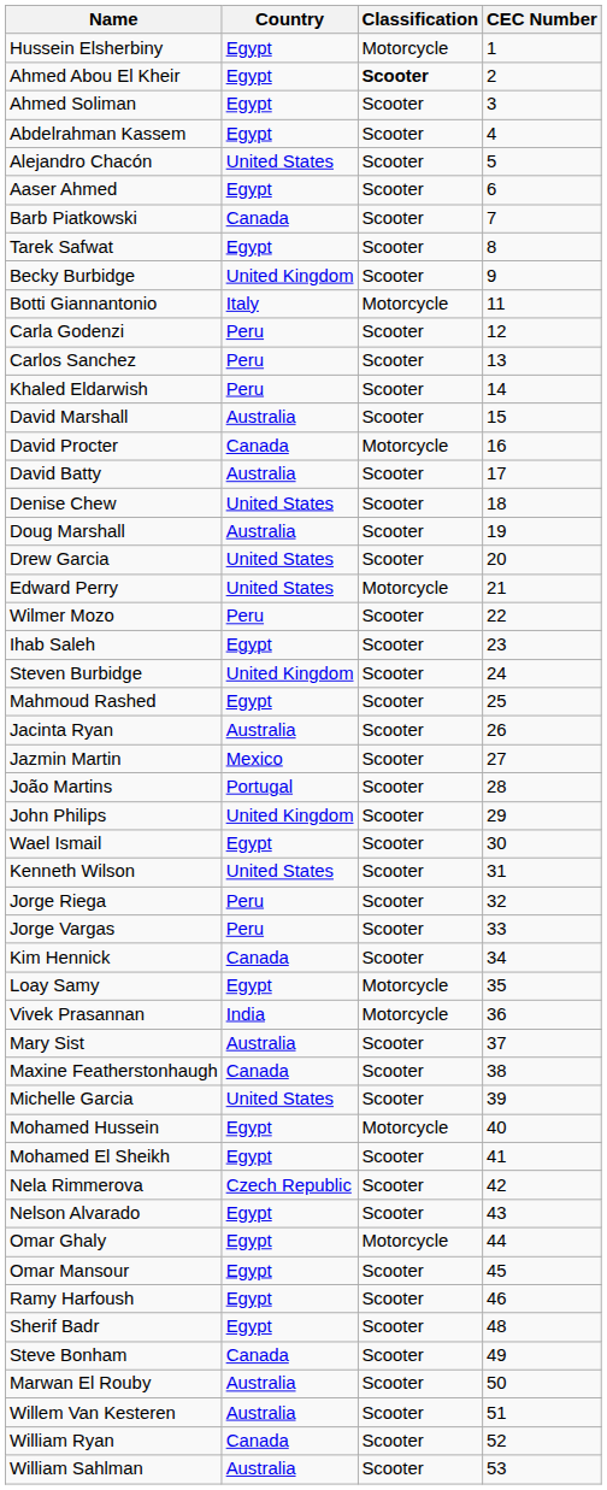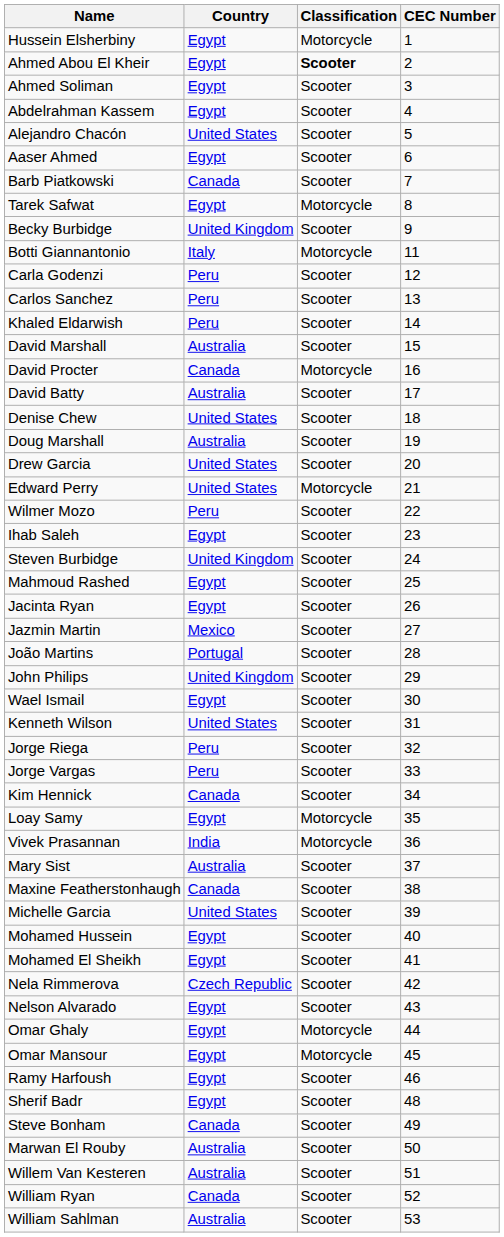 <table class="wikitable">
 <tr>
 <th>Name</th>
 <th>Country</th>
 <th>Classification</th>
 <th>CEC Number</th>
 </tr>
 <tr>
 <td>Hussein Elsherbiny</td>
 <td> <a href='#'>Egypt</a></td>
 <td>Motorcycle</td>
 <td>1</td>
 </tr>
 <tr>
 <td>Ahmed Abou El Kheir</td>
 <td> <a href='#'>Egypt</a></td>
 <td><strong>Scooter</strong></td>
 <td>2</td>
 </tr>
 <tr>
 <td>Ahmed Soliman</td>
 <td> <a href='#'>Egypt</a></td>
 <td>Scooter</td>
 <td>3</td>
 </tr>
 <tr>
 <td>Abdelrahman Kassem</td>
 <td> <a href='#'>Egypt</a></td>
 <td>Scooter</td>
 <td>4</td>
 </tr>
 <tr>
 <td>Alejandro Chacón</td>
 <td> <a href='#'>United States</a></td>
 <td>Scooter</td>
 <td>5</td>
 </tr>
 <tr>
 <td>Aaser Ahmed</td>
 <td> <a href='#'>Egypt</a></td>
 <td>Scooter</td>
 <td>6</td>
 </tr>
 <tr>
 <td>Barb Piatkowski</td>
 <td> <a href='#'>Canada</a></td>
 <td>Scooter</td>
 <td>7</td>
 </tr>
 <tr>
 <td>Tarek Safwat</td>
 <td> <a href='#'>Egypt</a></td>
-<td>Scooter</td>
+<td>Motorcycle</td>
 <td>8</td>
 </tr>
 <tr>
 <td>Becky Burbidge</td>
 <td> <a href='#'>United Kingdom</a></td>
 <td>Scooter</td>
 <td>9</td>
 </tr>
 <tr>
 <td>Botti Giannantonio</td>
 <td> <a href='#'>Italy</a></td>
 <td>Motorcycle</td>
 <td>11</td>
 </tr>
 <tr>
 <td>Carla Godenzi</td>
 <td> <a href='#'>Peru</a></td>
 <td>Scooter</td>
 <td>12</td>
 </tr>
 <tr>
 <td>Carlos Sanchez</td>
 <td> <a href='#'>Peru</a></td>
 <td>Scooter</td>
 <td>13</td>
 </tr>
 <tr>
 <td>Khaled Eldarwish</td>
 <td> <a href='#'>Peru</a></td>
 <td>Scooter</td>
 <td>14</td>
 </tr>
 <tr>
 <td>David Marshall</td>
 <td> <a href='#'>Australia</a></td>
 <td>Scooter</td>
 <td>15</td>
 </tr>
 <tr>
 <td>David Procter</td>
 <td> <a href='#'>Canada</a></td>
 <td>Motorcycle</td>
 <td>16</td>
 </tr>
 <tr>
 <td>David Batty</td>
 <td> <a href='#'>Australia</a></td>
 <td>Scooter</td>
 <td>17</td>
 </tr>
 <tr>
 <td>Denise Chew</td>
 <td> <a href='#'>United States</a></td>
 <td>Scooter</td>
 <td>18</td>
 </tr>
 <tr>
 <td>Doug Marshall</td>
 <td> <a href='#'>Australia</a></td>
 <td>Scooter</td>
 <td>19</td>
 </tr>
 <tr>
 <td>Drew Garcia</td>
 <td> <a href='#'>United States</a></td>
 <td>Scooter</td>
 <td>20</td>
 </tr>
 <tr>
 <td>Edward Perry</td>
 <td> <a href='#'>United States</a></td>
 <td>Motorcycle</td>
 <td>21</td>
 </tr>
 <tr>
 <td>Wilmer Mozo</td>
 <td> <a href='#'>Peru</a></td>
 <td>Scooter</td>
 <td>22</td>
 </tr>
 <tr>
 <td>Ihab Saleh</td>
 <td> <a href='#'>Egypt</a></td>
 <td>Scooter</td>
 <td>23</td>
 </tr>
 <tr>
 <td>Steven Burbidge</td>
 <td> <a href='#'>United Kingdom</a></td>
 <td>Scooter</td>
 <td>24</td>
 </tr>
 <tr>
 <td>Mahmoud Rashed</td>
 <td> <a href='#'>Egypt</a></td>
 <td>Scooter</td>
 <td>25</td>
 </tr>
 <tr>
 <td>Jacinta Ryan</td>
-<td> <a href='#'>Australia</a></td>
+<td> <a href='#'>Egypt</a></td>
 <td>Scooter</td>
 <td>26</td>
 </tr>
 <tr>
 <td>Jazmin Martin</td>
 <td> <a href='#'>Mexico</a></td>
 <td>Scooter</td>
 <td>27</td>
 </tr>
 <tr>
 <td>João Martins</td>
 <td> <a href='#'>Portugal</a></td>
 <td>Scooter</td>
 <td>28</td>
 </tr>
 <tr>
 <td>John Philips</td>
 <td> <a href='#'>United Kingdom</a></td>
 <td>Scooter</td>
 <td>29</td>
 </tr>
 <tr>
 <td>Wael Ismail</td>
 <td> <a href='#'>Egypt</a></td>
 <td>Scooter</td>
 <td>30</td>
 </tr>
 <tr>
 <td>Kenneth Wilson</td>
 <td> <a href='#'>United States</a></td>
 <td>Scooter</td>
 <td>31</td>
 </tr>
 <tr>
 <td>Jorge Riega</td>
 <td> <a href='#'>Peru</a></td>
 <td>Scooter</td>
 <td>32</td>
 </tr>
 <tr>
 <td>Jorge Vargas</td>
 <td> <a href='#'>Peru</a></td>
 <td>Scooter</td>
 <td>33</td>
 </tr>
 <tr>
 <td>Kim Hennick</td>
 <td> <a href='#'>Canada</a></td>
 <td>Scooter</td>
 <td>34</td>
 </tr>
 <tr>
 <td>Loay Samy</td>
 <td> <a href='#'>Egypt</a></td>
 <td>Motorcycle</td>
 <td>35</td>
 </tr>
 <tr>
 <td>Vivek Prasannan</td>
 <td> <a href='#'>India</a></td>
 <td>Motorcycle</td>
 <td>36</td>
 </tr>
 <tr>
 <td>Mary Sist</td>
 <td> <a href='#'>Australia</a></td>
 <td>Scooter</td>
 <td>37</td>
 </tr>
 <tr>
 <td>Maxine Featherstonhaugh</td>
 <td> <a href='#'>Canada</a></td>
 <td>Scooter</td>
 <td>38</td>
 </tr>
 <tr>
 <td>Michelle Garcia</td>
 <td> <a href='#'>United States</a></td>
 <td>Scooter</td>
 <td>39</td>
 </tr>
 <tr>
 <td>Mohamed Hussein</td>
 <td> <a href='#'>Egypt</a></td>
-<td>Motorcycle</td>
+<td>Scooter</td>
 <td>40</td>
 </tr>
 <tr>
 <td>Mohamed El Sheikh</td>
 <td> <a href='#'>Egypt</a></td>
 <td>Scooter</td>
 <td>41</td>
 </tr>
 <tr>
 <td>Nela Rimmerova</td>
 <td> <a href='#'>Czech Republic</a></td>
 <td>Scooter</td>
 <td>42</td>
 </tr>
 <tr>
 <td>Nelson Alvarado</td>
 <td> <a href='#'>Egypt</a></td>
 <td>Scooter</td>
 <td>43</td>
 </tr>
 <tr>
 <td>Omar Ghaly</td>
 <td> <a href='#'>Egypt</a></td>
 <td>Motorcycle</td>
 <td>44</td>
 </tr>
 <tr>
 <td>Omar Mansour</td>
 <td> <a href='#'>Egypt</a></td>
-<td>Scooter</td>
+<td>Motorcycle</td>
 <td>45</td>
 </tr>
 <tr>
 <td>Ramy Harfoush</td>
 <td> <a href='#'>Egypt</a></td>
 <td>Scooter</td>
 <td>46</td>
 </tr>
 <tr>
 <td>Sherif Badr</td>
 <td> <a href='#'>Egypt</a></td>
 <td>Scooter</td>
 <td>48</td>
 </tr>
 <tr>
 <td>Steve Bonham</td>
 <td> <a href='#'>Canada</a></td>
 <td>Scooter</td>
 <td>49</td>
 </tr>
 <tr>
 <td>Marwan El Rouby</td>
 <td> <a href='#'>Australia</a></td>
 <td>Scooter</td>
 <td>50</td>
 </tr>
 <tr>
 <td>Willem Van Kesteren</td>
 <td> <a href='#'>Australia</a></td>
 <td>Scooter</td>
 <td>51</td>
 </tr>
 <tr>
 <td>William Ryan</td>
 <td> <a href='#'>Canada</a></td>
 <td>Scooter</td>
 <td>52</td>
 </tr>
 <tr>
 <td>William Sahlman</td>
 <td> <a href='#'>Australia</a></td>
 <td>Scooter</td>
 <td>53</td>
 </tr>
 </table>
